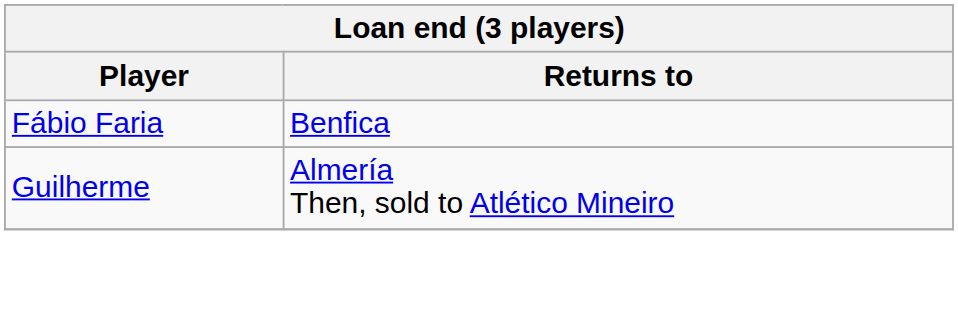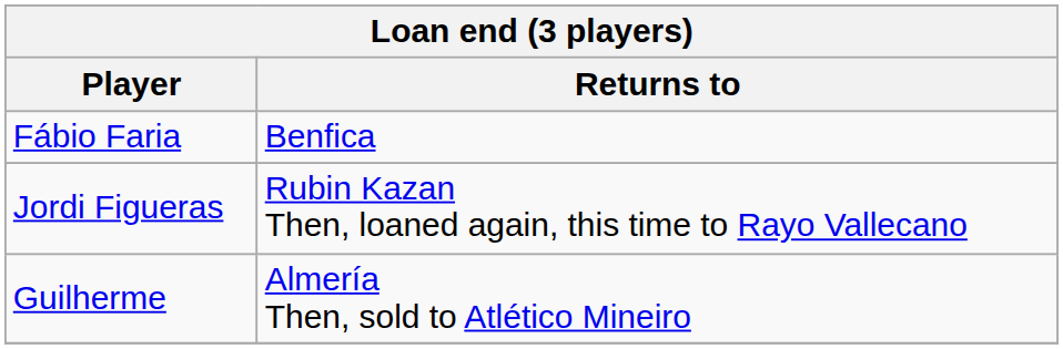 <table class="wikitable collapsible collapsed">
 <tr>
 <th colspan="2" width="500"> <strong>Loan end</strong> (3 players)</th>
 </tr>
 <tr>
 <th>Player</th>
 <th>Returns to</th>
 </tr>
 <tr>
 <td> <a href='#'>Fábio Faria</a></td>
 <td> <a href='#'>Benfica</a></td>
 </tr>
 <tr>
+<td> <a href='#'>Jordi Figueras</a></td>
+<td> <a href='#'>Rubin Kazan</a><br>Then, loaned again, this time to  <a href='#'>Rayo Vallecano</a></td>
+</tr>
+<tr>
 <td> <a href='#'>Guilherme</a></td>
 <td> <a href='#'>Almería</a><br>Then, sold to  <a href='#'>Atlético Mineiro</a></td>
 </tr>
 <tr>
 </tr>
 </table>
